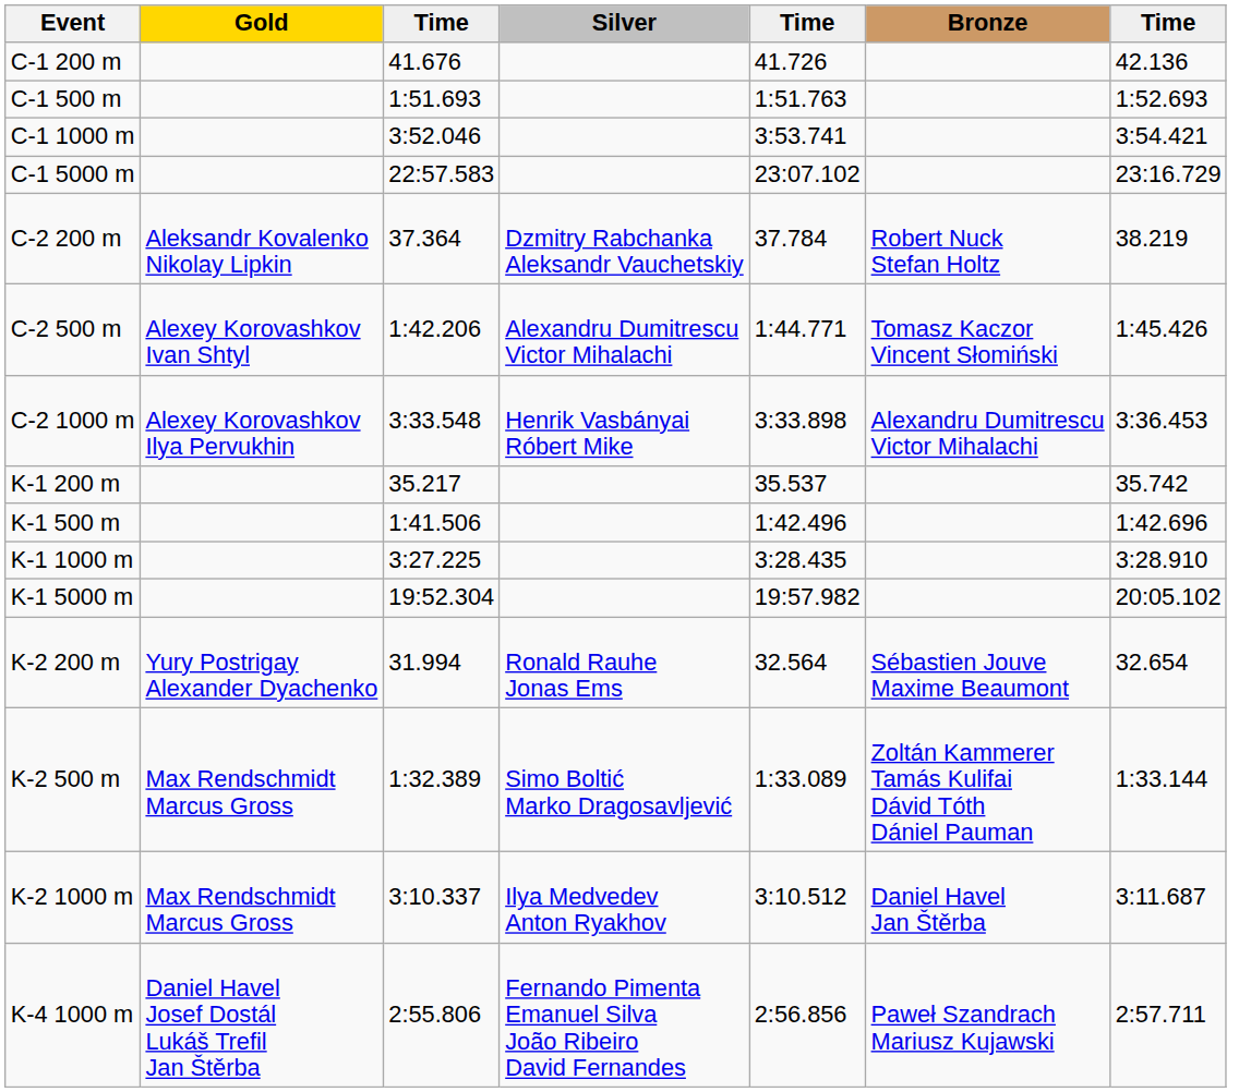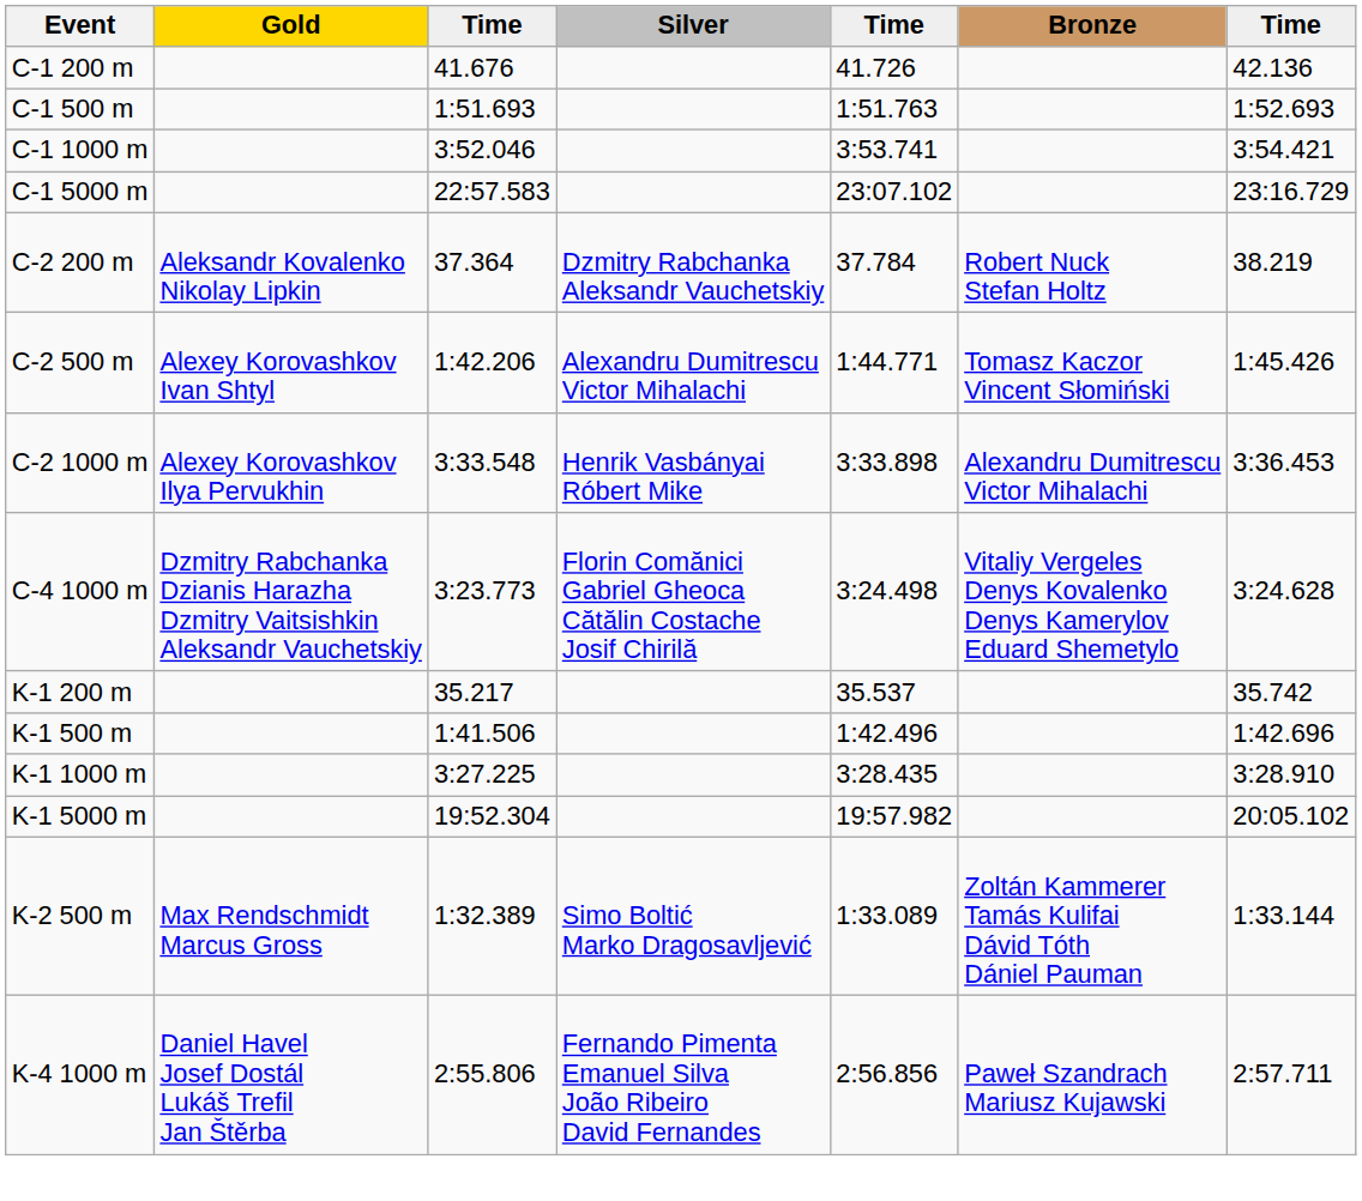 <table class="wikitable">
 <tr>
 <th>Event</th>
 <td align=center bgcolor="gold"><strong>Gold</strong></td>
 <td align=center bgcolor="EFEFEF"><strong>Time</strong></td>
 <td align=center bgcolor="silver"><strong>Silver</strong></td>
 <td align=center bgcolor="EFEFEF"><strong>Time</strong></td>
 <td align=center bgcolor="CC9966"><strong>Bronze</strong></td>
 <td align=center bgcolor="EFEFEF"><strong>Time</strong></td>
 </tr>
 <tr>
 <td>C-1 200 m</td>
 <td></td>
 <td>41.676</td>
 <td></td>
 <td>41.726</td>
 <td></td>
 <td>42.136</td>
 </tr>
 <tr>
 <td>C-1 500 m</td>
 <td></td>
 <td>1:51.693</td>
 <td></td>
 <td>1:51.763</td>
 <td></td>
 <td>1:52.693</td>
 </tr>
 <tr>
 <td>C-1 1000 m</td>
 <td></td>
 <td>3:52.046</td>
 <td></td>
 <td>3:53.741</td>
 <td></td>
 <td>3:54.421</td>
 </tr>
 <tr>
 <td>C-1 5000 m</td>
 <td></td>
 <td>22:57.583</td>
 <td></td>
 <td>23:07.102</td>
 <td></td>
 <td>23:16.729</td>
 </tr>
 <tr>
 <td>C-2 200 m</td>
 <td><br><a href='#'>Aleksandr Kovalenko</a><br><a href='#'>Nikolay Lipkin</a></td>
 <td>37.364</td>
 <td><br><a href='#'>Dzmitry Rabchanka</a><br><a href='#'>Aleksandr Vauchetskiy</a></td>
 <td>37.784</td>
 <td><br><a href='#'>Robert Nuck</a><br><a href='#'>Stefan Holtz</a></td>
 <td>38.219</td>
 </tr>
 <tr>
 <td>C-2 500 m</td>
 <td><br><a href='#'>Alexey Korovashkov</a><br><a href='#'>Ivan Shtyl</a></td>
 <td>1:42.206</td>
 <td><br><a href='#'>Alexandru Dumitrescu</a><br><a href='#'>Victor Mihalachi</a></td>
 <td>1:44.771</td>
 <td><br><a href='#'>Tomasz Kaczor</a><br><a href='#'>Vincent Słomiński</a></td>
 <td>1:45.426</td>
 </tr>
 <tr>
 <td>C-2 1000 m</td>
 <td><br><a href='#'>Alexey Korovashkov</a><br><a href='#'>Ilya Pervukhin</a></td>
 <td>3:33.548</td>
 <td><br><a href='#'>Henrik Vasbányai</a><br><a href='#'>Róbert Mike</a></td>
 <td>3:33.898</td>
 <td><br><a href='#'>Alexandru Dumitrescu</a><br><a href='#'>Victor Mihalachi</a></td>
 <td>3:36.453</td>
 </tr>
 <tr>
+<td>C-4 1000 m</td>
+<td><br><a href='#'>Dzmitry Rabchanka</a><br><a href='#'>Dzianis Harazha</a><br><a href='#'>Dzmitry Vaitsishkin</a><br><a href='#'>Aleksandr Vauchetskiy</a></td>
+<td>3:23.773</td>
+<td><br><a href='#'>Florin Comănici</a><br><a href='#'>Gabriel Gheoca</a><br><a href='#'>Cătălin Costache</a><br><a href='#'>Josif Chirilă</a></td>
+<td>3:24.498</td>
+<td><br><a href='#'>Vitaliy Vergeles</a><br><a href='#'>Denys Kovalenko</a><br><a href='#'>Denys Kamerylov</a><br><a href='#'>Eduard Shemetylo</a></td>
+<td>3:24.628</td>
+</tr>
+<tr>
 <td>K-1 200 m</td>
 <td></td>
 <td>35.217</td>
 <td></td>
 <td>35.537</td>
 <td></td>
 <td>35.742</td>
 </tr>
 <tr>
 <td>K-1 500 m</td>
 <td></td>
 <td>1:41.506</td>
 <td></td>
 <td>1:42.496</td>
 <td></td>
 <td>1:42.696</td>
 </tr>
 <tr>
 <td>K-1 1000 m</td>
 <td></td>
 <td>3:27.225</td>
 <td></td>
 <td>3:28.435</td>
 <td></td>
 <td>3:28.910</td>
 </tr>
 <tr>
 <td>K-1 5000 m</td>
 <td></td>
 <td>19:52.304</td>
 <td></td>
 <td>19:57.982</td>
 <td></td>
 <td>20:05.102</td>
 </tr>
 <tr>
-<td>K-2 200 m</td>
-<td><br><a href='#'>Yury Postrigay</a><br><a href='#'>Alexander Dyachenko</a></td>
-<td>31.994</td>
-<td><br><a href='#'>Ronald Rauhe</a><br><a href='#'>Jonas Ems</a></td>
-<td>32.564</td>
-<td><br><a href='#'>Sébastien Jouve</a><br><a href='#'>Maxime Beaumont</a></td>
-<td>32.654</td>
-</tr>
-<tr>
 <td>K-2 500 m</td>
 <td><br><a href='#'>Max Rendschmidt</a><br><a href='#'>Marcus Gross</a></td>
 <td>1:32.389</td>
 <td><br><a href='#'>Simo Boltić</a><br><a href='#'>Marko Dragosavljević</a></td>
 <td>1:33.089</td>
 <td><br><a href='#'>Zoltán Kammerer</a><br><a href='#'>Tamás Kulifai</a><br><a href='#'>Dávid Tóth</a><br><a href='#'>Dániel Pauman</a></td>
 <td>1:33.144</td>
-</tr>
-<tr>
-<td>K-2 1000 m</td>
-<td><br><a href='#'>Max Rendschmidt</a><br><a href='#'>Marcus Gross</a></td>
-<td>3:10.337</td>
-<td><br><a href='#'>Ilya Medvedev</a><br><a href='#'>Anton Ryakhov</a></td>
-<td>3:10.512</td>
-<td><br><a href='#'>Daniel Havel</a><br><a href='#'>Jan Štěrba</a></td>
-<td>3:11.687</td>
 </tr>
 <tr>
 <td>K-4 1000 m</td>
 <td><br><a href='#'>Daniel Havel</a><br><a href='#'>Josef Dostál</a><br><a href='#'>Lukáš Trefil</a><br><a href='#'>Jan Štěrba</a></td>
 <td>2:55.806</td>
 <td><br><a href='#'>Fernando Pimenta</a><br><a href='#'>Emanuel Silva</a><br><a href='#'>João Ribeiro</a><br><a href='#'>David Fernandes</a></td>
 <td>2:56.856</td>
 <td><br><a href='#'>Paweł Szandrach</a><br><a href='#'>Mariusz Kujawski</a></td>
 <td>2:57.711</td>
 </tr>
 </table>
